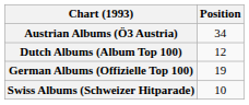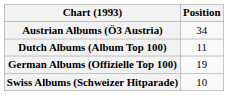 <table class="wikitable sortable plainrowheaders" style="text-align:center">
 <tr>
 <th scope="col">Chart (1993)</th>
 <th scope="col">Position</th>
 </tr>
 <tr>
 <th scope="row">Austrian Albums (Ö3 Austria)</th>
 <td>34</td>
 </tr>
 <tr>
 <th scope="row">Dutch Albums (Album Top 100)</th>
-<td>12</td>
+<td>11</td>
 </tr>
 <tr>
 <th scope="row">German Albums (Offizielle Top 100)</th>
 <td>19</td>
 </tr>
 <tr>
 <th scope="row">Swiss Albums (Schweizer Hitparade)</th>
 <td>10</td>
 </tr>
 </table>
